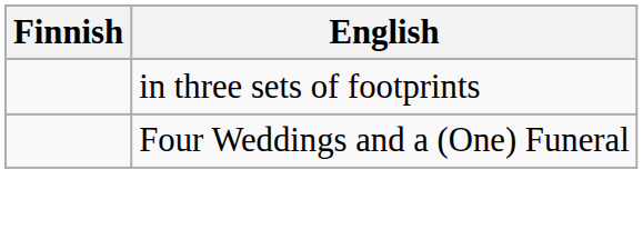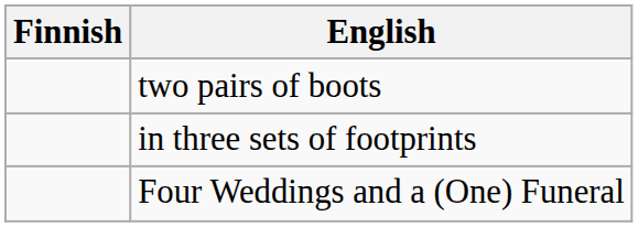 <table class="wikitable">
 <tr>
 <th>Finnish</th>
 <th>English</th>
+</tr>
+<tr>
+<td></td>
+<td>two pairs of boots</td>
 </tr>
 <tr>
 <td></td>
 <td>in three sets of footprints</td>
 </tr>
 <tr>
 <td></td>
 <td>Four Weddings and a (One) Funeral</td>
 </tr>
 </table>
